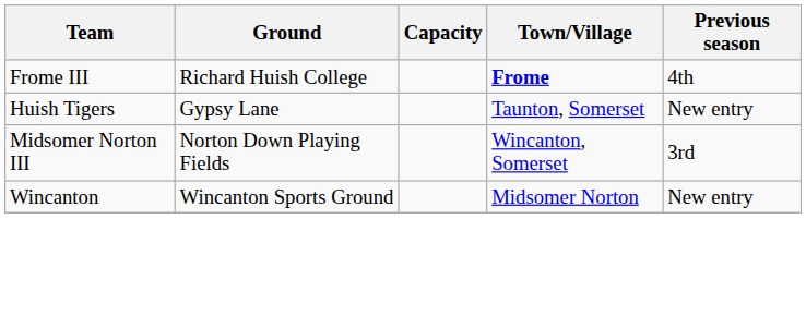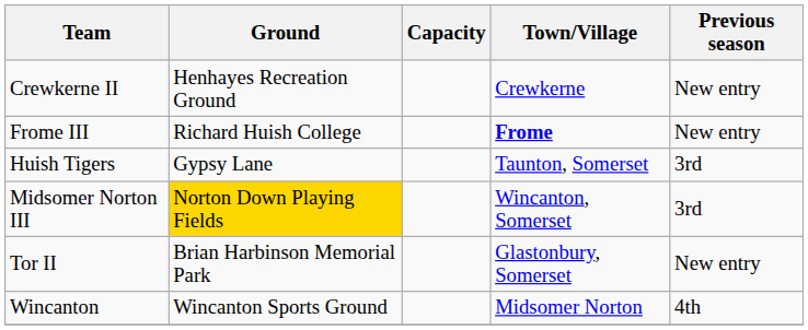 <table class="wikitable sortable" width=100%>
 <tr>
 <th>Team</th>
 <th>Ground</th>
 <th>Capacity</th>
 <th>Town/Village</th>
 <th>Previous season</th>
 </tr>
 <tr>
+<td>Crewkerne II</td>
+<td>Henhayes Recreation Ground</td>
+<td></td>
+<td><a href='#'>Crewkerne</a></td>
+<td>New entry</td>
+</tr>
+<tr>
 <td>Frome III</td>
 <td>Richard Huish College</td>
 <td></td>
 <td><strong><a href='#'>Frome</a></strong></td>
-<td>4th</td>
+<td>New entry</td>
 </tr>
 <tr>
 <td>Huish Tigers</td>
 <td>Gypsy Lane</td>
 <td></td>
 <td><a href='#'>Taunton</a>, <a href='#'>Somerset</a></td>
-<td>New entry</td>
+<td>3rd</td>
 </tr>
 <tr>
 <td>Midsomer Norton III</td>
-<td>Norton Down Playing Fields</td>
+<td style="background: gold;">Norton Down Playing Fields</td>
 <td></td>
 <td><a href='#'>Wincanton</a>, <a href='#'>Somerset</a></td>
 <td>3rd</td>
+</tr>
+<tr>
+<td>Tor II</td>
+<td>Brian Harbinson Memorial Park</td>
+<td></td>
+<td><a href='#'>Glastonbury</a>, <a href='#'>Somerset</a></td>
+<td>New entry</td>
 </tr>
 <tr>
 <td>Wincanton</td>
 <td>Wincanton Sports Ground</td>
 <td></td>
 <td><a href='#'>Midsomer Norton</a></td>
-<td>New entry</td>
+<td>4th</td>
 </tr>
 <tr>
 </tr>
 </table>
